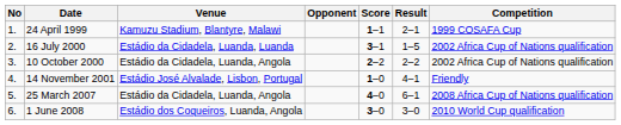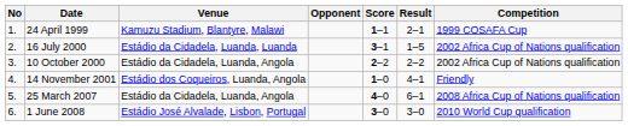 <table class="wikitable" style="font-size:85%;">
 <tr>
 <th>No</th>
 <th>Date</th>
 <th>Venue</th>
 <th>Opponent</th>
 <th>Score</th>
 <th>Result</th>
 <th>Competition</th>
 </tr>
 <tr>
 <td>1.</td>
 <td>24 April 1999</td>
 <td><a href='#'>Kamuzu Stadium</a>, <a href='#'>Blantyre</a>, <a href='#'>Malawi</a></td>
 <td></td>
 <td align=center><strong>1</strong>–1</td>
 <td align=center>2–1</td>
 <td><a href='#'>1999 COSAFA Cup</a></td>
 </tr>
 <tr>
 <td>2.</td>
 <td>16 July 2000</td>
 <td><a href='#'>Estádio da Cidadela</a>, <a href='#'>Luanda</a>, <a href='#'>Luanda</a></td>
 <td></td>
 <td align=center><strong>3</strong>–1</td>
 <td align=center>1–5</td>
 <td><a href='#'>2002 Africa Cup of Nations qualification</a></td>
 </tr>
 <tr>
 <td>3.</td>
 <td>10 October 2000</td>
 <td>Estádio da Cidadela, Luanda, Angola</td>
 <td></td>
 <td align=center><strong>2</strong>–2</td>
 <td align=center>2–2</td>
 <td>2002 Africa Cup of Nations qualification</td>
 </tr>
 <tr>
 <td>4.</td>
 <td>14 November 2001</td>
-<td><a href='#'>Estádio José Alvalade</a>, <a href='#'>Lisbon</a>, <a href='#'>Portugal</a></td>
+<td><a href='#'>Estádio dos Coqueiros</a>, Luanda, Angola</td>
 <td></td>
 <td align=center><strong>1</strong>–0</td>
 <td align=center>4–1</td>
 <td><a href='#'>Friendly</a></td>
 </tr>
 <tr>
 <td>5.</td>
 <td>25 March 2007</td>
 <td>Estádio da Cidadela, Luanda, Angola</td>
 <td></td>
 <td align=center><strong>4</strong>–0</td>
 <td align=center>6–1</td>
 <td><a href='#'>2008 Africa Cup of Nations qualification</a></td>
 </tr>
 <tr>
 <td>6.</td>
 <td>1 June 2008</td>
-<td><a href='#'>Estádio dos Coqueiros</a>, Luanda, Angola</td>
+<td><a href='#'>Estádio José Alvalade</a>, <a href='#'>Lisbon</a>, <a href='#'>Portugal</a></td>
 <td></td>
 <td align=center><strong>3</strong>–0</td>
 <td align=center>3–0</td>
 <td><a href='#'>2010 World Cup qualification</a></td>
 </tr>
 </table>
